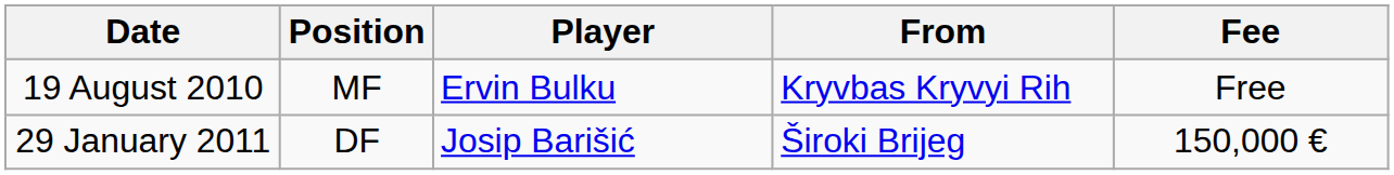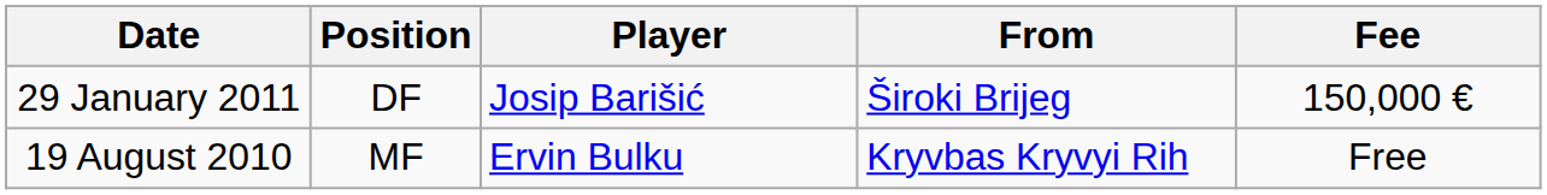 <table class="wikitable" style="text-align: center;">
 <tr>
 <th width=120>Date</th>
 <th width=60>Position</th>
 <th width=150>Player</th>
 <th width=150>From</th>
 <th width=120>Fee</th>
 </tr>
 <tr>
+<td>29 January 2011</td>
+<td>DF</td>
+<td style="text-align:left;"> <a href='#'>Josip Barišić</a></td>
+<td style="text-align:left;"><a href='#'>Široki Brijeg</a></td>
+<td>150,000 €</td>
+</tr>
+<tr>
 <td>19 August 2010</td>
 <td>MF</td>
 <td style="text-align:left;"> <a href='#'>Ervin Bulku</a></td>
 <td style="text-align:left;"><a href='#'>Kryvbas Kryvyi Rih</a></td>
 <td>Free</td>
 </tr>
-<tr>
-<td>29 January 2011</td>
-<td>DF</td>
-<td style="text-align:left;"> <a href='#'>Josip Barišić</a></td>
-<td style="text-align:left;"><a href='#'>Široki Brijeg</a></td>
-<td>150,000 €</td>
-</tr>
 </table>
